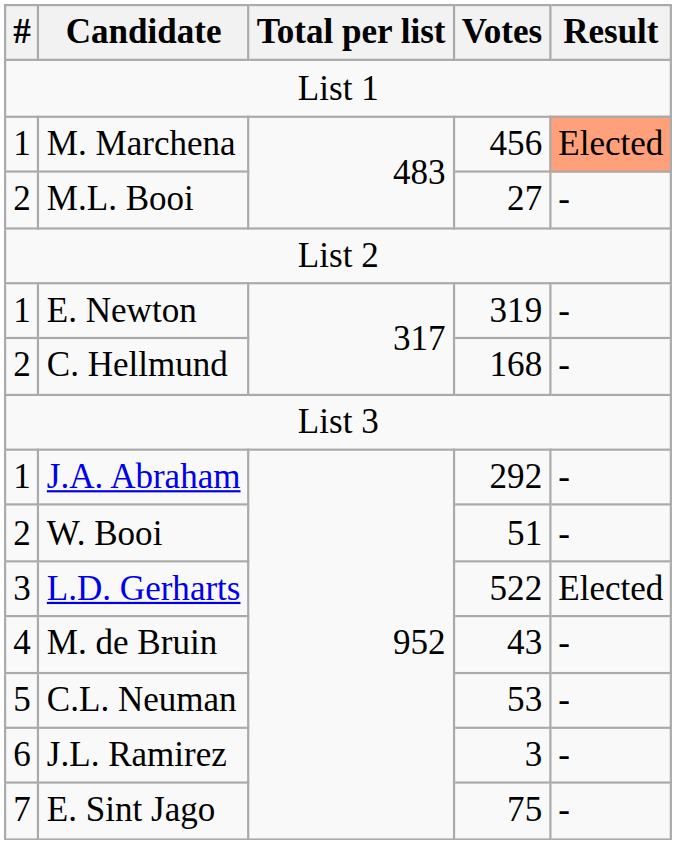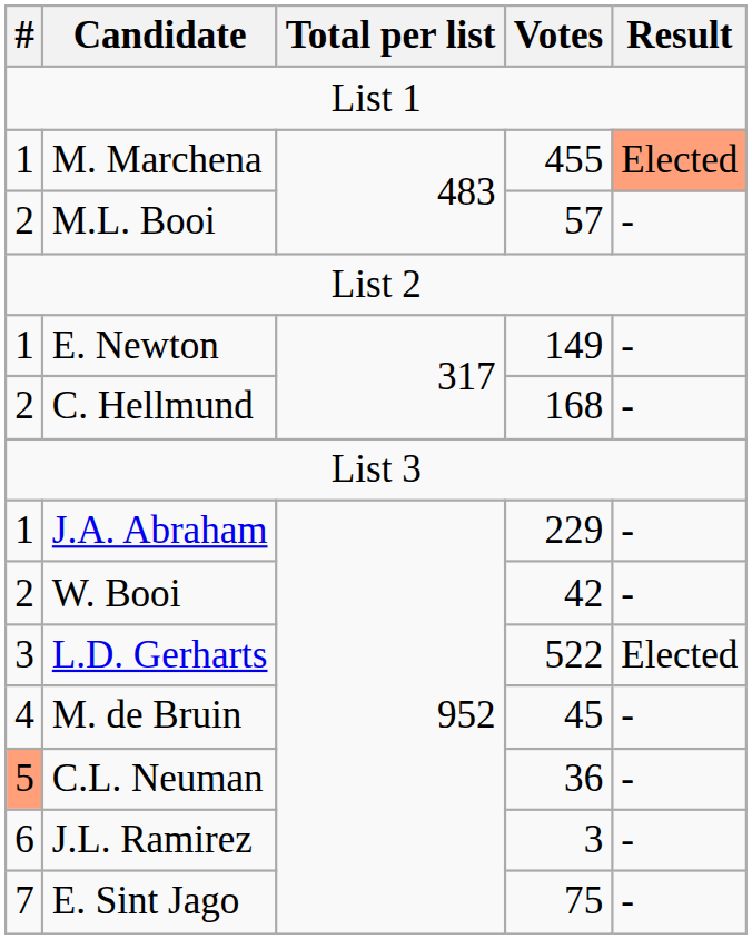 <table class="wikitable">
 <tr>
 <th>#</th>
 <th>Candidate</th>
 <th>Total per list</th>
 <th>Votes</th>
 <th>Result</th>
 </tr>
 <tr>
 <td Colspan = "5" style="text-align:center;">List 1</td>
 </tr>
 <tr>
 <td>1</td>
 <td>M. Marchena</td>
 <td Rowspan="2" style="text-align:right">483</td>
-<td style="text-align:right">456</td>
+<td style="text-align:right">455</td>
 <td style="background: lightsalmon;">Elected</td>
 </tr>
 <tr>
 <td>2</td>
 <td>M.L. Booi</td>
-<td style="text-align:right">27</td>
+<td style="text-align:right">57</td>
 <td>-</td>
 </tr>
 <tr>
 <td Colspan = "5" style="text-align:center;">List 2</td>
 </tr>
 <tr>
 <td>1</td>
 <td>E. Newton</td>
 <td Rowspan="2" style="text-align:right">317</td>
-<td style="text-align:right">319</td>
+<td style="text-align:right">149</td>
 <td>-</td>
 </tr>
 <tr>
 <td>2</td>
 <td>C. Hellmund</td>
 <td style="text-align:right">168</td>
 <td>-</td>
 </tr>
 <tr>
 <td Colspan = "5" style="text-align:center;">List 3</td>
 </tr>
 <tr>
 <td>1</td>
 <td><a href='#'>J.A. Abraham</a></td>
 <td Rowspan="7" style="text-align:right">952</td>
-<td style="text-align:right">292</td>
+<td style="text-align:right">229</td>
 <td>-</td>
 </tr>
 <tr>
 <td>2</td>
 <td>W. Booi</td>
-<td style="text-align:right">51</td>
+<td style="text-align:right">42</td>
 <td>-</td>
 </tr>
 <tr>
 <td>3</td>
 <td><a href='#'>L.D. Gerharts</a></td>
 <td style="text-align:right">522</td>
 <td>Elected</td>
 </tr>
 <tr>
 <td>4</td>
 <td>M. de Bruin</td>
-<td style="text-align:right">43</td>
+<td style="text-align:right">45</td>
 <td>-</td>
 </tr>
 <tr>
-<td>5</td>
+<td style="background: lightsalmon;">5</td>
 <td>C.L. Neuman</td>
-<td style="text-align:right">53</td>
+<td style="text-align:right">36</td>
 <td>-</td>
 </tr>
 <tr>
 <td>6</td>
 <td>J.L. Ramirez</td>
 <td style="text-align:right">3</td>
 <td>-</td>
 </tr>
 <tr>
 <td>7</td>
 <td>E. Sint Jago</td>
 <td style="text-align:right">75</td>
 <td>-</td>
 </tr>
 </table>
